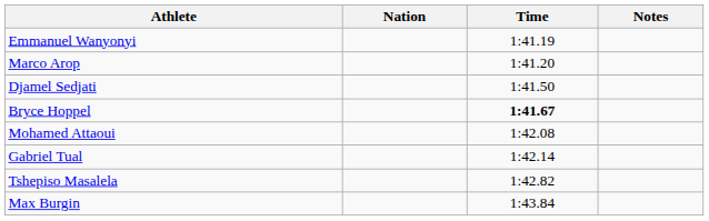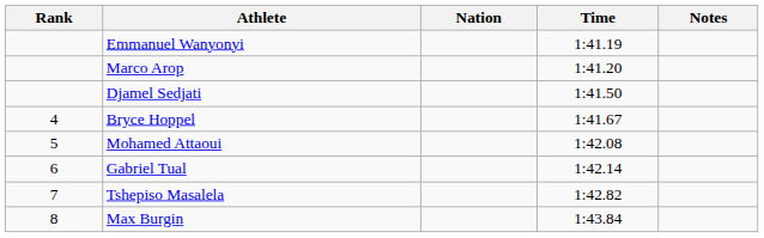 <table class="wikitable sortable" style="text-align:center;width: 60%;">
 <tr>
+<th>Rank</th>
 <th>Athlete</th>
 <th>Nation</th>
 <th>Time</th>
 <th>Notes</th>
 </tr>
 <tr>
+<td></td>
 <td align=left><a href='#'>Emmanuel Wanyonyi</a></td>
 <td align=left></td>
 <td>1:41.19</td>
 <td></td>
 </tr>
 <tr>
+<td></td>
 <td align=left><a href='#'>Marco Arop</a></td>
 <td align=left></td>
 <td>1:41.20</td>
 <td></td>
 </tr>
 <tr>
+<td></td>
 <td align=left><a href='#'>Djamel Sedjati</a></td>
 <td align=left></td>
 <td>1:41.50</td>
 <td></td>
 </tr>
 <tr>
+<td>4</td>
 <td align=left><a href='#'>Bryce Hoppel</a></td>
 <td align=left></td>
-<td><strong>1:41.67</strong></td>
+<td>1:41.67</td>
 <td></td>
 </tr>
 <tr>
+<td>5</td>
 <td align=left><a href='#'>Mohamed Attaoui</a></td>
 <td align=left></td>
 <td>1:42.08</td>
 <td></td>
 </tr>
 <tr>
+<td>6</td>
 <td align=left><a href='#'>Gabriel Tual</a></td>
 <td align=left></td>
 <td>1:42.14</td>
 <td></td>
 </tr>
 <tr>
+<td>7</td>
 <td align=left><a href='#'>Tshepiso Masalela</a></td>
 <td align=left></td>
 <td>1:42.82</td>
 <td></td>
 </tr>
 <tr>
+<td>8</td>
 <td align=left><a href='#'>Max Burgin</a></td>
 <td align=left></td>
 <td>1:43.84</td>
 <td></td>
 </tr>
 </table>
